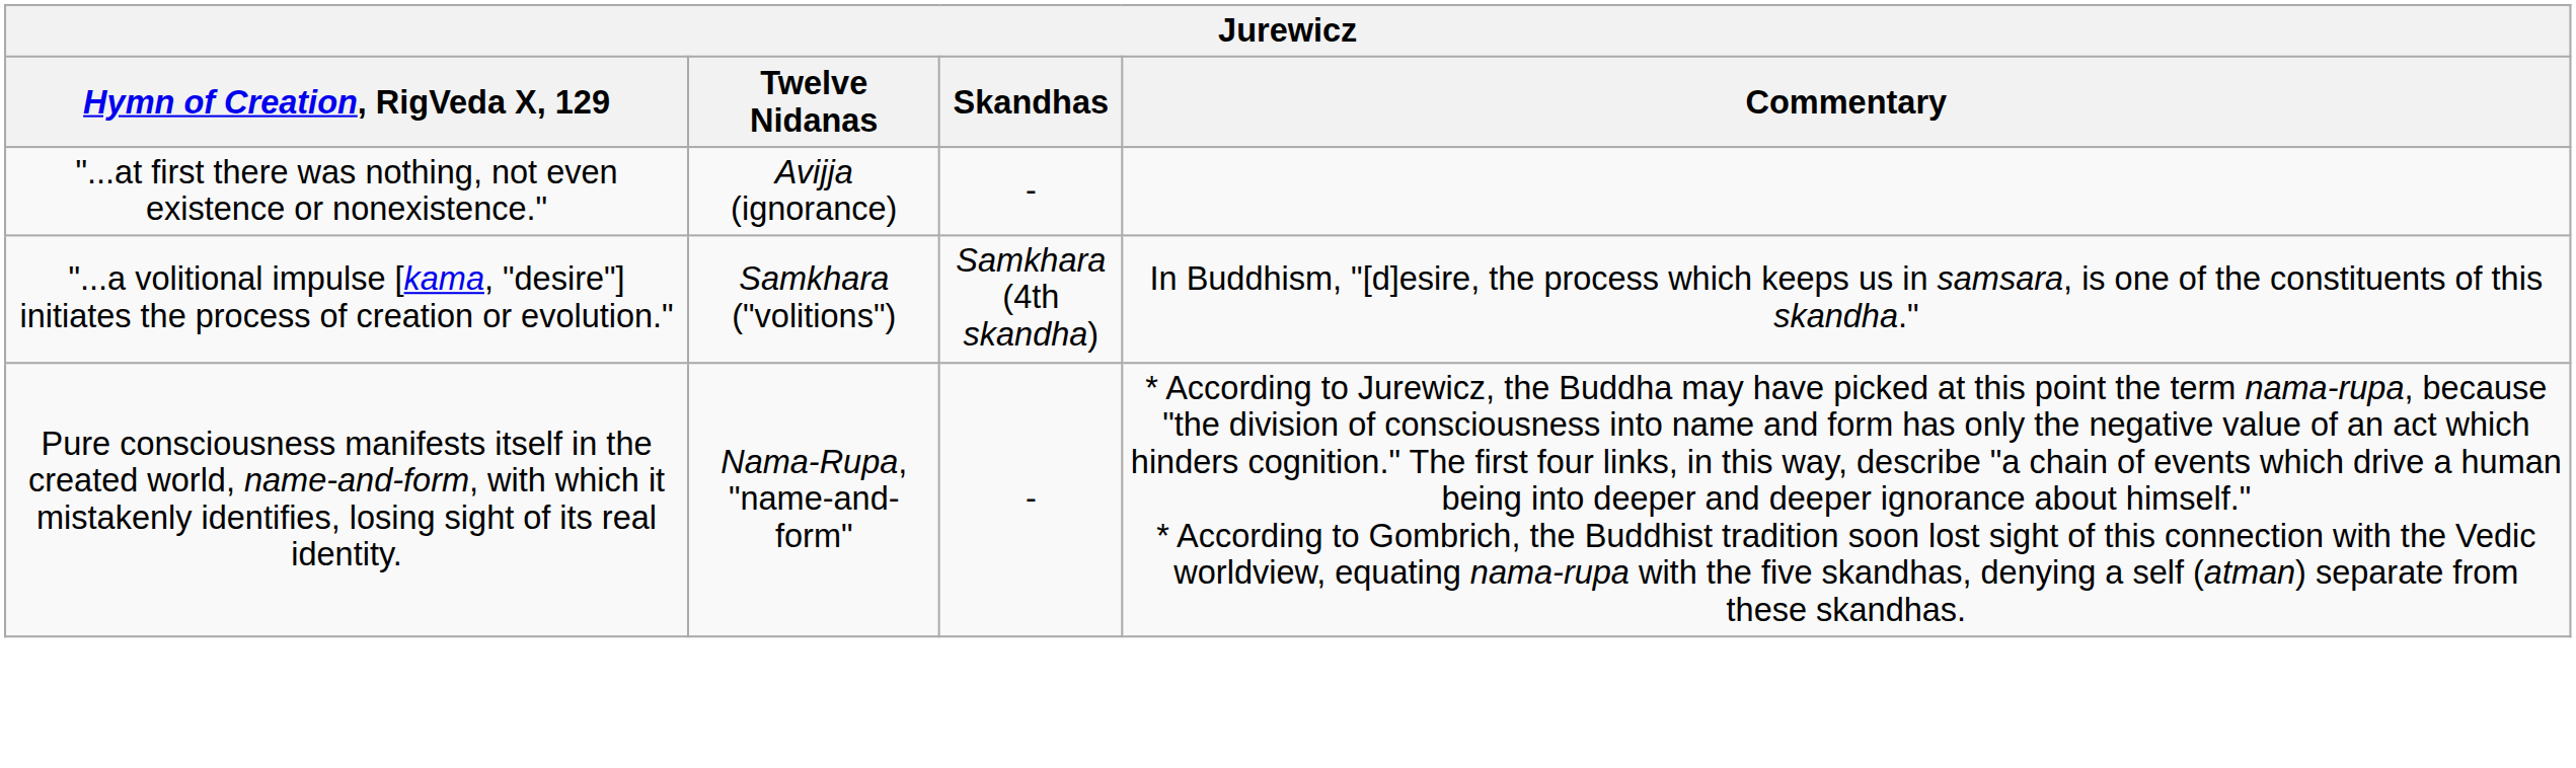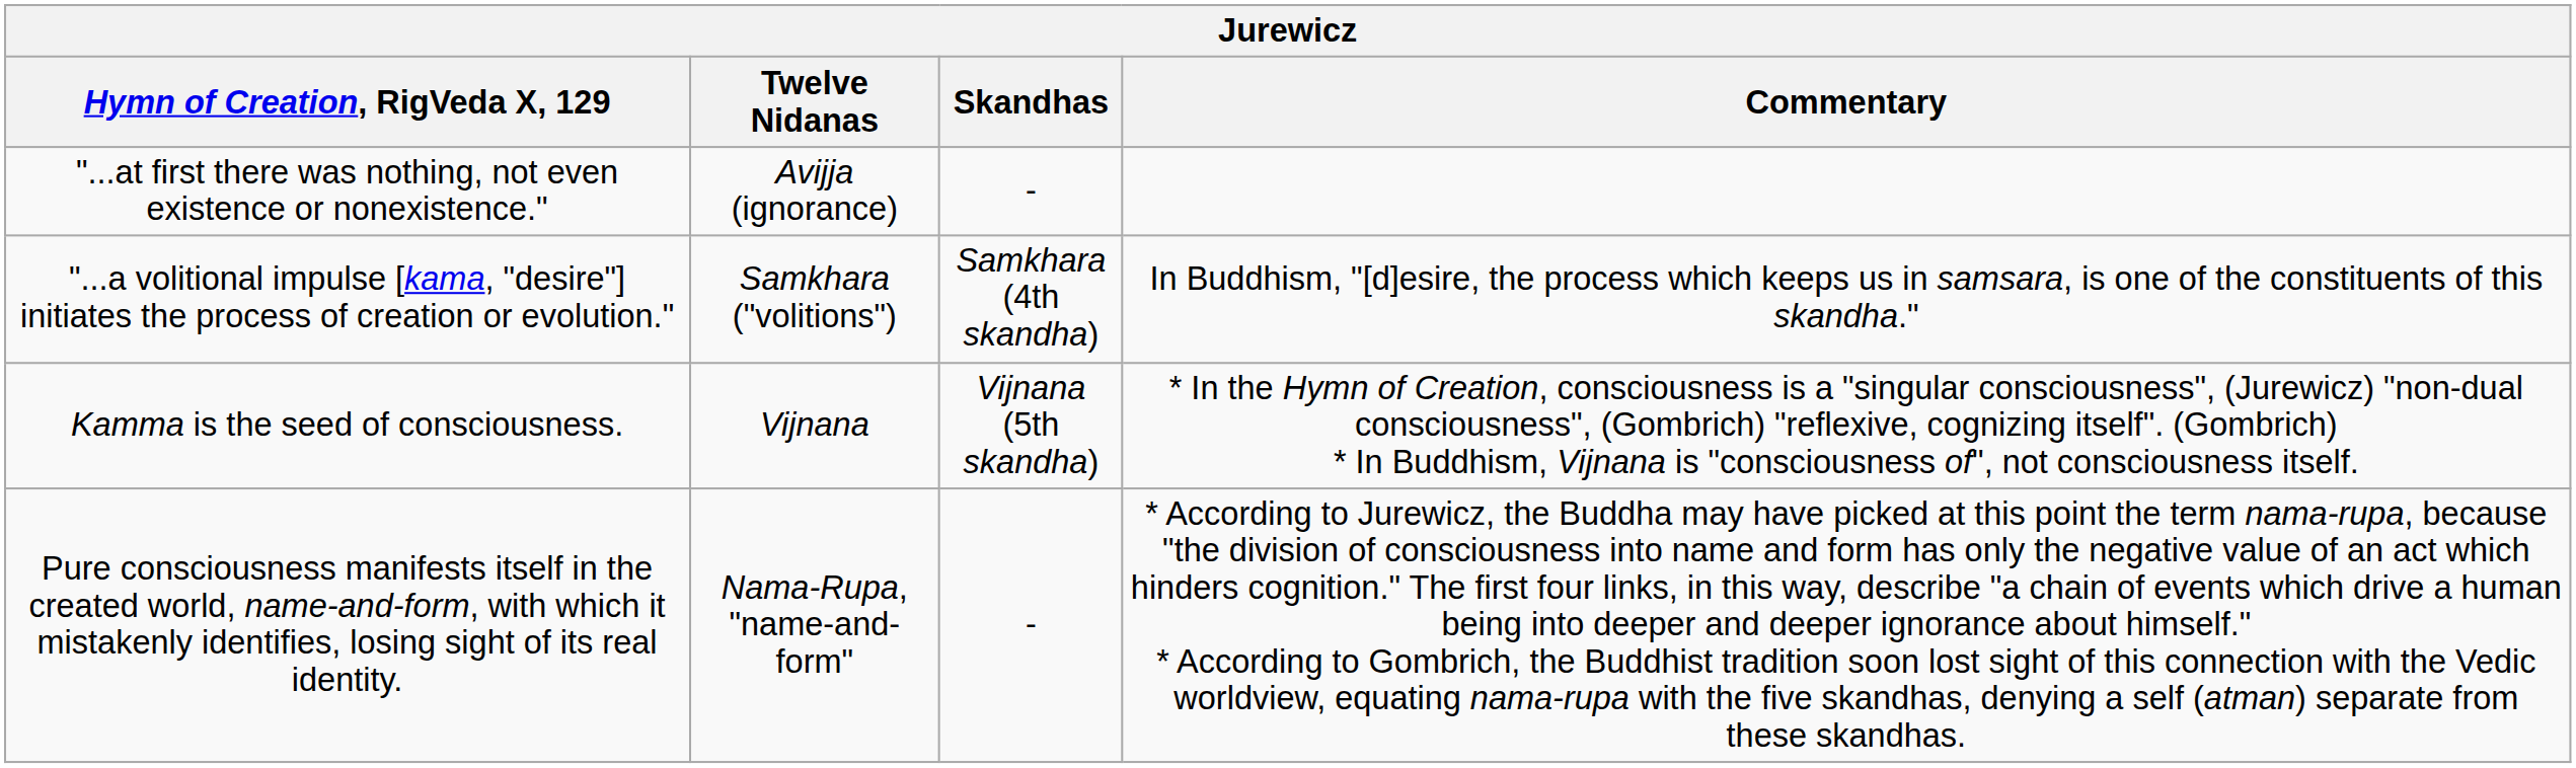 <table class="wikitable floatleft mw-collapsible autocollapse" style="text-align:center;" border="1" cellpadding="3" cellspacing="0" style="font-size:100%">
 <tr>
 <th colspan=4 style="text-align:center;">Jurewicz</th>
 </tr>
 <tr>
 <th><em><a href='#'>Hymn of Creation</a></em>, RigVeda X, 129</th>
 <th>Twelve Nidanas</th>
 <th>Skandhas</th>
 <th>Commentary</th>
 </tr>
 <tr>
 <td style="text-align:center;">"...at first there was nothing, not even existence or nonexistence."</td>
 <td style="text-align:center;"><em>Avijja</em> (ignorance)</td>
 <td style="text-align:center;">-</td>
 <td></td>
 </tr>
 <tr>
 <td style="text-align:center;">"...a volitional impulse [<em><a href='#'>kama</a></em>, "desire"] initiates the process of creation or evolution."</td>
 <td style="text-align:center;"><em>Samkhara</em> ("volitions")</td>
 <td style="text-align:center;"><em>Samkhara</em><br>(4th <em>skandha</em>)</td>
 <td style="text-align:center;">In Buddhism, "[d]esire, the process which keeps us in <em>samsara</em>, is one of the constituents of this <em>skandha</em>."</td>
 </tr>
 <tr>
+<td style="text-align:center;"><em>Kamma</em> is the seed of consciousness.</td>
+<td style="text-align:center;"><em>Vijnana</em></td>
+<td style="text-align:center;"><em>Vijnana</em><br>(5th <em>skandha</em>)</td>
+<td style="text-align:center;">* In the <em>Hymn of Creation</em>, consciousness is a "singular consciousness", (Jurewicz) "non-dual consciousness", (Gombrich) "reflexive, cognizing itself". (Gombrich)<br>* In Buddhism, <em>Vijnana</em> is "consciousness <em>of</em>", not consciousness itself.</td>
+</tr>
+<tr>
 <td style="text-align:center;">Pure consciousness manifests itself in the created world, <em>name-and-form</em>, with which it mistakenly identifies, losing sight of its real identity.</td>
 <td style="text-align:center;"><em>Nama-Rupa</em>, "name-and-form"</td>
 <td style="text-align:center;">-</td>
 <td style="text-align:center;">* According to Jurewicz, the Buddha may have picked at this point the term <em>nama-rupa</em>, because "the division of consciousness into name and form has only the negative value of an act which hinders cognition." The first four links, in this way, describe "a chain of events which drive a human being into deeper and deeper ignorance about himself."<br>* According to Gombrich, the Buddhist tradition soon lost sight of this connection with the Vedic worldview, equating <em>nama-rupa</em> with the five skandhas, denying a self (<em>atman</em>) separate from these skandhas.</td>
 </tr>
 </table>
